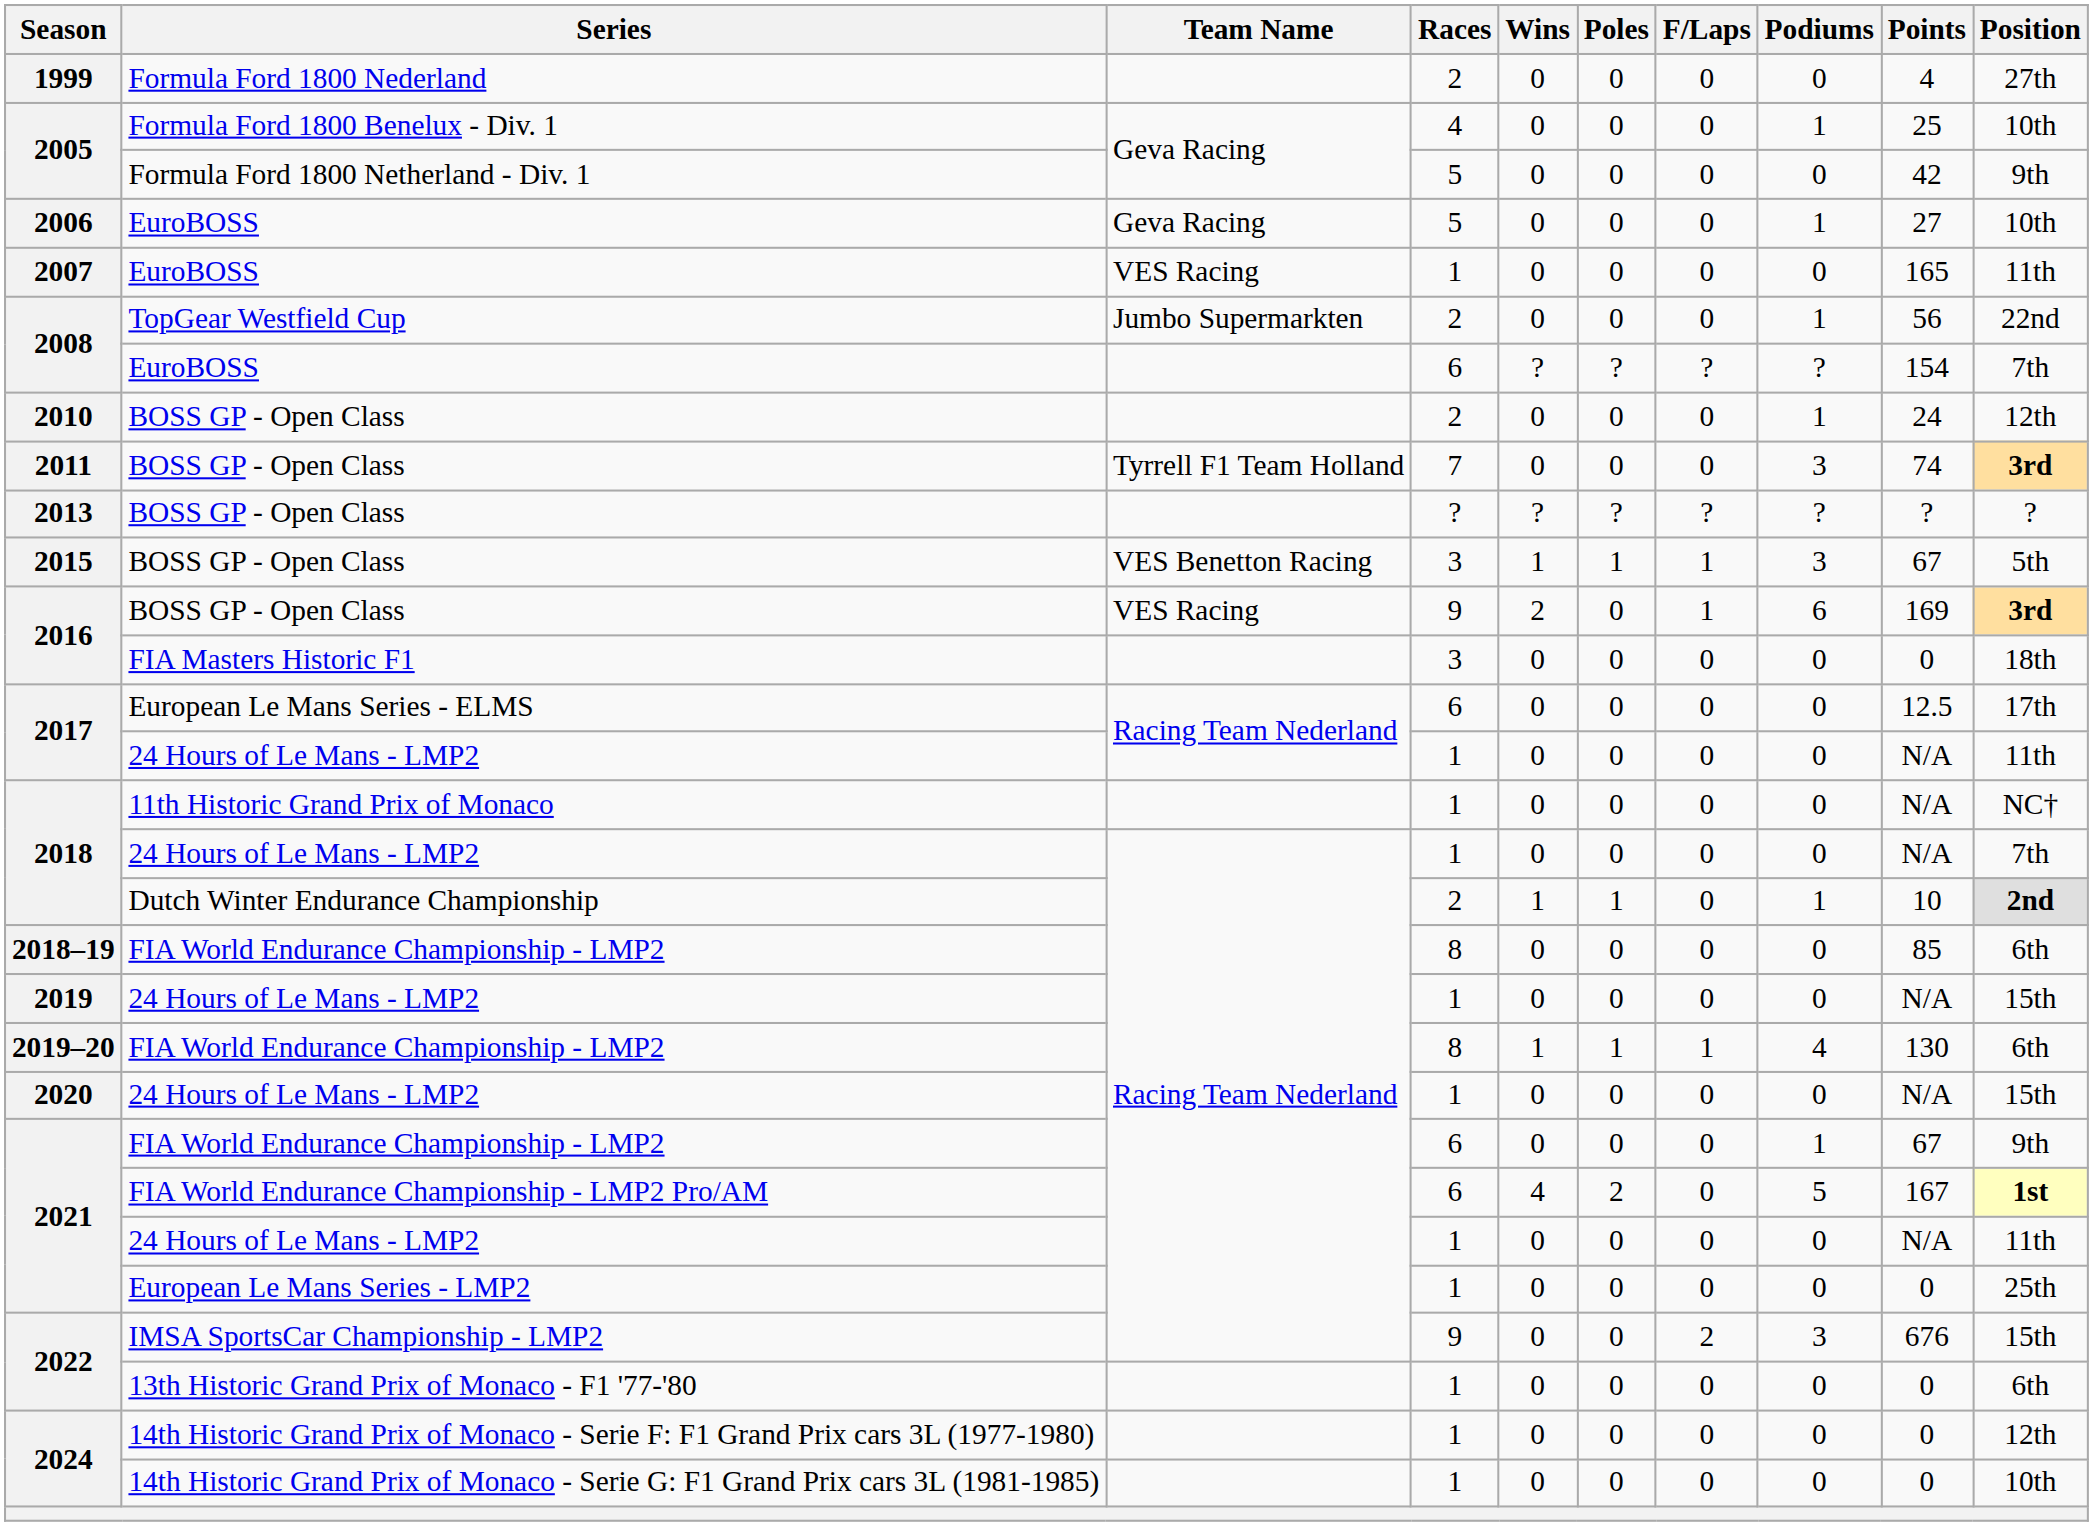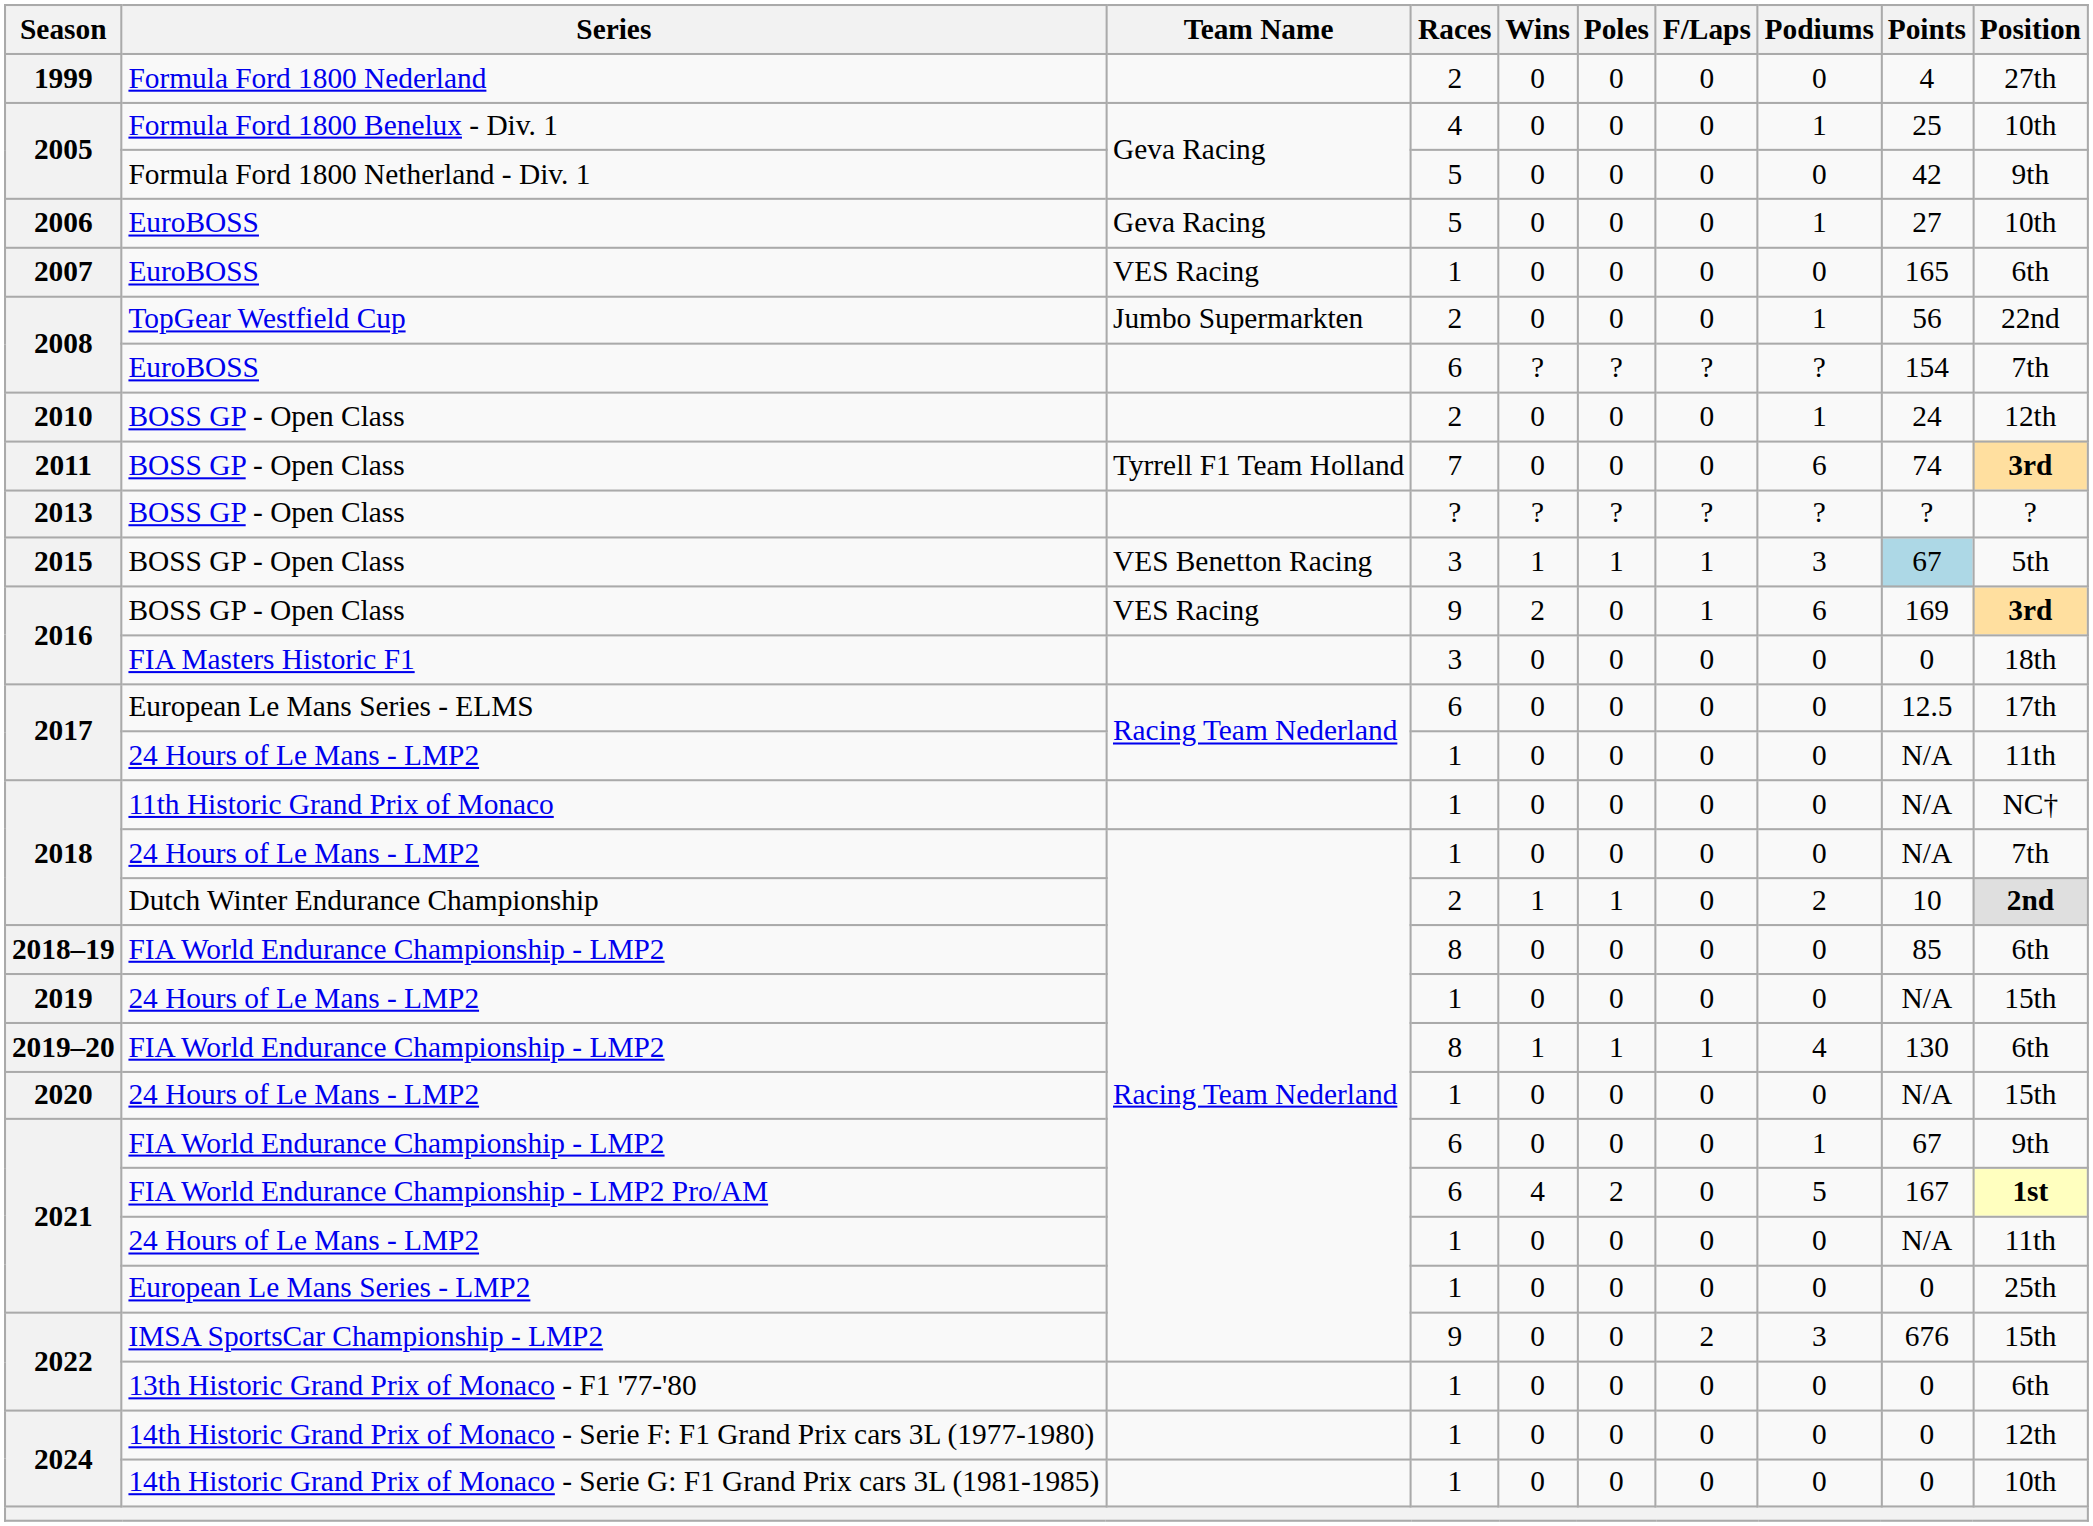 <table class="wikitable" style="font-size: 90%; text-align:center">
 <tr>
 <th>Season</th>
 <th>Series</th>
 <th>Team Name</th>
 <th>Races</th>
 <th>Wins</th>
 <th>Poles</th>
 <th>F/Laps</th>
 <th>Podiums</th>
 <th>Points</th>
 <th>Position</th>
 </tr>
 <tr>
 <th>1999</th>
 <td align="left"><a href='#'>Formula Ford 1800 Nederland</a></td>
 <td align="left"></td>
 <td>2</td>
 <td>0</td>
 <td>0</td>
 <td>0</td>
 <td>0</td>
 <td>4</td>
 <td>27th</td>
 </tr>
 <tr>
 <th rowspan="2">2005</th>
 <td align="left"><a href='#'>Formula Ford 1800 Benelux</a> - Div. 1</td>
 <td rowspan="2" align="left">Geva Racing</td>
 <td>4</td>
 <td>0</td>
 <td>0</td>
 <td>0</td>
 <td>1</td>
 <td>25</td>
 <td>10th</td>
 </tr>
 <tr>
 <td align="left">Formula Ford 1800 Netherland - Div. 1</td>
 <td>5</td>
 <td>0</td>
 <td>0</td>
 <td>0</td>
 <td>0</td>
 <td>42</td>
 <td>9th</td>
 </tr>
 <tr>
 <th>2006</th>
 <td align="left"><a href='#'>EuroBOSS</a></td>
 <td align="left">Geva Racing</td>
 <td>5</td>
 <td>0</td>
 <td>0</td>
 <td>0</td>
 <td>1</td>
 <td>27</td>
 <td>10th</td>
 </tr>
 <tr>
 <th>2007</th>
 <td align="left"><a href='#'>EuroBOSS</a></td>
 <td align="left">VES Racing</td>
 <td>1</td>
 <td>0</td>
 <td>0</td>
 <td>0</td>
 <td>0</td>
 <td>165</td>
-<td>11th</td>
+<td>6th</td>
 </tr>
 <tr>
 <th rowspan="2">2008</th>
 <td align="left"><a href='#'>TopGear Westfield Cup</a></td>
 <td align="left">Jumbo Supermarkten</td>
 <td>2</td>
 <td>0</td>
 <td>0</td>
 <td>0</td>
 <td>1</td>
 <td>56</td>
 <td>22nd</td>
 </tr>
 <tr>
 <td align="left"><a href='#'>EuroBOSS</a></td>
 <td align="left"></td>
 <td>6</td>
 <td>?</td>
 <td>?</td>
 <td>?</td>
 <td>?</td>
 <td>154</td>
 <td>7th</td>
 </tr>
 <tr>
 <th>2010</th>
 <td align="left"><a href='#'>BOSS GP</a> - Open Class</td>
 <td align="left"></td>
 <td>2</td>
 <td>0</td>
 <td>0</td>
 <td>0</td>
 <td>1</td>
 <td>24</td>
 <td>12th</td>
 </tr>
 <tr>
 <th>2011</th>
 <td align="left"><a href='#'>BOSS GP</a> - Open Class</td>
 <td align="left">Tyrrell F1 Team Holland</td>
 <td>7</td>
 <td>0</td>
 <td>0</td>
 <td>0</td>
-<td>3</td>
+<td>6</td>
 <td>74</td>
 <td style="background:#FFDF9F;"><strong>3rd</strong></td>
 </tr>
 <tr>
 <th>2013</th>
 <td align="left"><a href='#'>BOSS GP</a> - Open Class</td>
 <td align="left"></td>
 <td>?</td>
 <td>?</td>
 <td>?</td>
 <td>?</td>
 <td>?</td>
 <td>?</td>
 <td>?</td>
 </tr>
 <tr>
 <th>2015</th>
 <td align="left">BOSS GP - Open Class</td>
 <td align="left">VES Benetton Racing</td>
 <td>3</td>
 <td>1</td>
 <td>1</td>
 <td>1</td>
 <td>3</td>
-<td>67</td>
+<td style="background: lightblue;">67</td>
 <td>5th</td>
 </tr>
 <tr>
 <th rowspan="2">2016</th>
 <td align="left">BOSS GP - Open Class</td>
 <td align="left">VES Racing</td>
 <td>9</td>
 <td>2</td>
 <td>0</td>
 <td>1</td>
 <td>6</td>
 <td>169</td>
 <td style="background:#FFDF9F;"><strong>3rd</strong></td>
 </tr>
 <tr>
 <td align="left"><a href='#'>FIA Masters Historic F1</a></td>
 <td align="left"></td>
 <td>3</td>
 <td>0</td>
 <td>0</td>
 <td>0</td>
 <td>0</td>
 <td>0</td>
 <td>18th</td>
 </tr>
 <tr>
 <th rowspan="2">2017</th>
 <td align="left">European Le Mans Series - ELMS</td>
 <td rowspan="2" align="left"><a href='#'>Racing Team Nederland</a></td>
 <td>6</td>
 <td>0</td>
 <td>0</td>
 <td>0</td>
 <td>0</td>
 <td>12.5</td>
 <td>17th</td>
 </tr>
 <tr>
 <td align="left"><a href='#'>24 Hours of Le Mans - LMP2</a></td>
 <td>1</td>
 <td>0</td>
 <td>0</td>
 <td>0</td>
 <td>0</td>
 <td>N/A</td>
 <td>11th</td>
 </tr>
 <tr>
 <th rowspan="3">2018</th>
 <td align="left"><a href='#'>11th Historic Grand Prix of Monaco</a></td>
 <td></td>
 <td>1</td>
 <td>0</td>
 <td>0</td>
 <td>0</td>
 <td>0</td>
 <td>N/A</td>
 <td>NC†</td>
 </tr>
 <tr>
 <td align="left"><a href='#'>24 Hours of Le Mans - LMP2</a></td>
 <td rowspan="11" align="left"><a href='#'>Racing Team Nederland</a></td>
 <td>1</td>
 <td>0</td>
 <td>0</td>
 <td>0</td>
 <td>0</td>
 <td>N/A</td>
 <td>7th</td>
 </tr>
 <tr>
 <td align="left">Dutch Winter Endurance Championship</td>
 <td>2</td>
 <td>1</td>
 <td>1</td>
 <td>0</td>
-<td>1</td>
+<td>2</td>
 <td>10</td>
 <td style="background:#DFDFDF;"><strong>2nd</strong></td>
 </tr>
 <tr>
 <th>2018–19</th>
 <td align="left"><a href='#'>FIA World Endurance Championship - LMP2</a></td>
 <td>8</td>
 <td>0</td>
 <td>0</td>
 <td>0</td>
 <td>0</td>
 <td>85</td>
 <td>6th</td>
 </tr>
 <tr>
 <th>2019</th>
 <td align=left><a href='#'>24 Hours of Le Mans - LMP2</a></td>
 <td>1</td>
 <td>0</td>
 <td>0</td>
 <td>0</td>
 <td>0</td>
 <td>N/A</td>
 <td>15th</td>
 </tr>
 <tr>
 <th>2019–20</th>
 <td align=left nowrap><a href='#'>FIA World Endurance Championship - LMP2</a></td>
 <td>8</td>
 <td>1</td>
 <td>1</td>
 <td>1</td>
 <td>4</td>
 <td>130</td>
 <td>6th</td>
 </tr>
 <tr>
 <th>2020</th>
 <td align="left"><a href='#'>24 Hours of Le Mans - LMP2</a></td>
 <td>1</td>
 <td>0</td>
 <td>0</td>
 <td>0</td>
 <td>0</td>
 <td>N/A</td>
 <td>15th</td>
 </tr>
 <tr>
 <th rowspan="4">2021</th>
 <td align="left"><a href='#'>FIA World Endurance Championship - LMP2</a></td>
 <td>6</td>
 <td>0</td>
 <td>0</td>
 <td>0</td>
 <td>1</td>
 <td>67</td>
 <td>9th</td>
 </tr>
 <tr>
 <td align="left"><a href='#'>FIA World Endurance Championship - LMP2 Pro/AM</a></td>
 <td>6</td>
 <td>4</td>
 <td>2</td>
 <td>0</td>
 <td>5</td>
 <td>167</td>
 <td style="background:#FFFFBF;"><strong>1st</strong></td>
 </tr>
 <tr>
 <td align=left><a href='#'>24 Hours of Le Mans - LMP2</a></td>
 <td>1</td>
 <td>0</td>
 <td>0</td>
 <td>0</td>
 <td>0</td>
 <td>N/A</td>
 <td>11th</td>
 </tr>
 <tr>
 <td align=left><a href='#'>European Le Mans Series - LMP2</a></td>
 <td>1</td>
 <td>0</td>
 <td>0</td>
 <td>0</td>
 <td>0</td>
 <td>0</td>
 <td>25th</td>
 </tr>
 <tr>
 <th rowspan="2">2022</th>
 <td align=left><a href='#'>IMSA SportsCar Championship - LMP2</a></td>
 <td>9</td>
 <td>0</td>
 <td>0</td>
 <td>2</td>
 <td>3</td>
 <td>676</td>
 <td>15th</td>
 </tr>
 <tr>
 <td align="left"><a href='#'>13th Historic Grand Prix of Monaco</a> - F1 '77-'80</td>
 <td></td>
 <td>1</td>
 <td>0</td>
 <td>0</td>
 <td>0</td>
 <td>0</td>
 <td>0</td>
 <td>6th</td>
 </tr>
 <tr>
 <th rowspan="2">2024</th>
 <td align="left"><a href='#'>14th Historic Grand Prix of Monaco</a> - Serie F: F1 Grand Prix cars 3L (1977-1980)</td>
 <td align="left"></td>
 <td>1</td>
 <td>0</td>
 <td>0</td>
 <td>0</td>
 <td>0</td>
 <td>0</td>
 <td>12th</td>
 </tr>
 <tr>
 <td align="left"><a href='#'>14th Historic Grand Prix of Monaco</a> - Serie G: F1 Grand Prix cars 3L (1981-1985)</td>
 <td align="left"></td>
 <td>1</td>
 <td>0</td>
 <td>0</td>
 <td>0</td>
 <td>0</td>
 <td>0</td>
 <td>10th</td>
 </tr>
 <tr>
 <th colspan="10"></th>
 </tr>
 </table>
